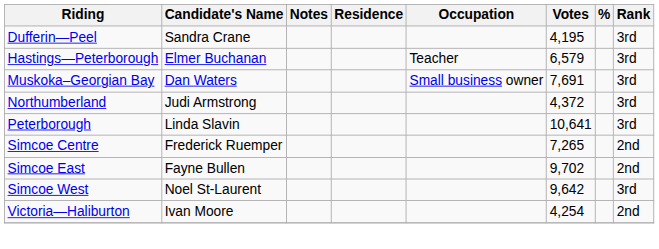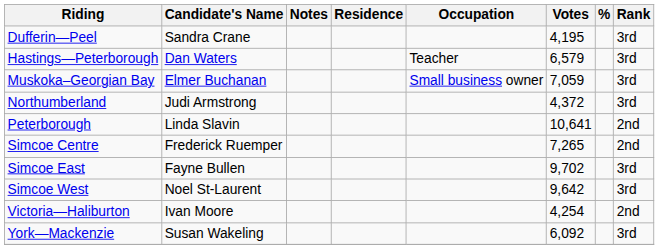 <table class="wikitable sortable">
 <tr>
 <th>Riding<br></th>
 <th>Candidate's Name</th>
 <th>Notes</th>
 <th>Residence</th>
 <th>Occupation</th>
 <th>Votes</th>
 <th>%</th>
 <th>Rank</th>
 </tr>
 <tr>
 <td><a href='#'>Dufferin—Peel</a></td>
 <td>Sandra Crane</td>
 <td></td>
 <td></td>
 <td></td>
 <td>4,195</td>
 <td></td>
 <td>3rd</td>
 </tr>
 <tr>
 <td><a href='#'>Hastings—Peterborough</a></td>
-<td><a href='#'>Elmer Buchanan</a></td>
+<td><a href='#'>Dan Waters</a></td>
 <td></td>
 <td></td>
 <td>Teacher</td>
 <td>6,579</td>
 <td></td>
 <td>3rd</td>
 </tr>
 <tr>
 <td><a href='#'>Muskoka–Georgian Bay</a></td>
-<td><a href='#'>Dan Waters</a></td>
+<td><a href='#'>Elmer Buchanan</a></td>
 <td></td>
 <td></td>
 <td><a href='#'>Small business</a> owner</td>
-<td>7,691</td>
+<td>7,059</td>
 <td></td>
 <td>3rd</td>
 </tr>
 <tr>
 <td><a href='#'>Northumberland</a></td>
 <td>Judi Armstrong</td>
 <td></td>
 <td></td>
 <td></td>
 <td>4,372</td>
 <td></td>
 <td>3rd</td>
 </tr>
 <tr>
 <td><a href='#'>Peterborough</a></td>
 <td>Linda Slavin</td>
 <td></td>
 <td></td>
 <td></td>
 <td>10,641</td>
 <td></td>
-<td>3rd</td>
+<td>2nd</td>
 </tr>
 <tr>
 <td><a href='#'>Simcoe Centre</a></td>
 <td>Frederick Ruemper</td>
 <td></td>
 <td></td>
 <td></td>
 <td>7,265</td>
 <td></td>
 <td>2nd</td>
 </tr>
 <tr>
 <td><a href='#'>Simcoe East</a></td>
 <td>Fayne Bullen</td>
 <td></td>
 <td></td>
 <td></td>
 <td>9,702</td>
 <td></td>
-<td>2nd</td>
+<td>3rd</td>
 </tr>
 <tr>
 <td><a href='#'>Simcoe West</a></td>
 <td>Noel St-Laurent</td>
 <td></td>
 <td></td>
 <td></td>
 <td>9,642</td>
 <td></td>
 <td>3rd</td>
 </tr>
 <tr>
 <td><a href='#'>Victoria—Haliburton</a></td>
 <td>Ivan Moore</td>
 <td></td>
 <td></td>
 <td></td>
 <td>4,254</td>
 <td></td>
 <td>2nd</td>
 </tr>
 <tr>
+<td><a href='#'>York—Mackenzie</a></td>
+<td>Susan Wakeling</td>
+<td></td>
+<td></td>
+<td></td>
+<td>6,092</td>
+<td></td>
+<td>3rd</td>
+</tr>
+<tr>
 </tr>
 </table>
